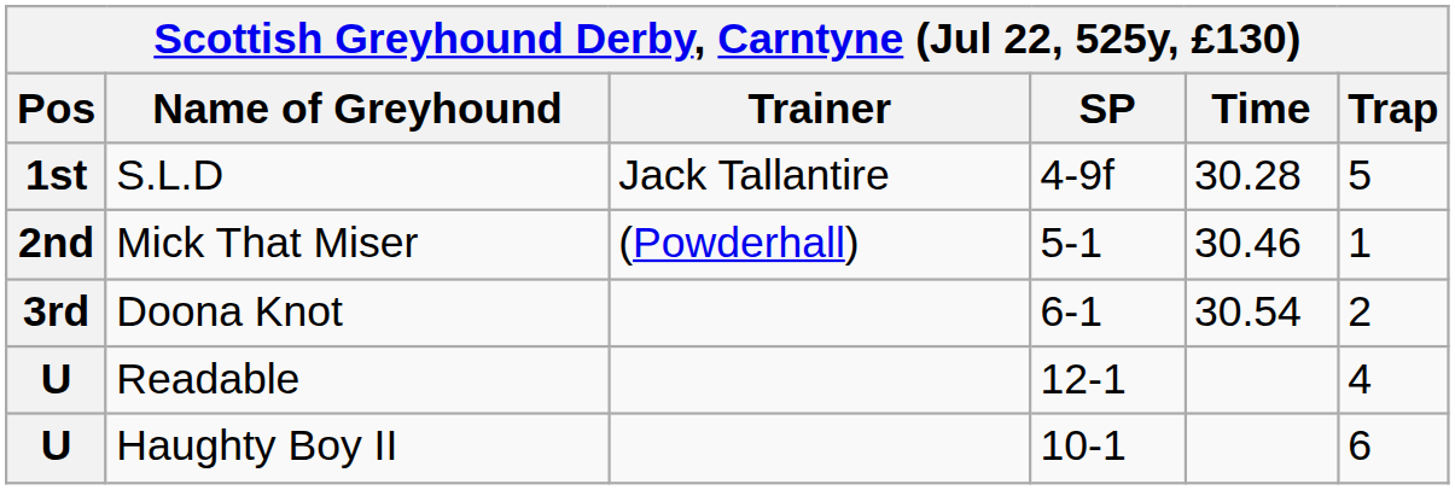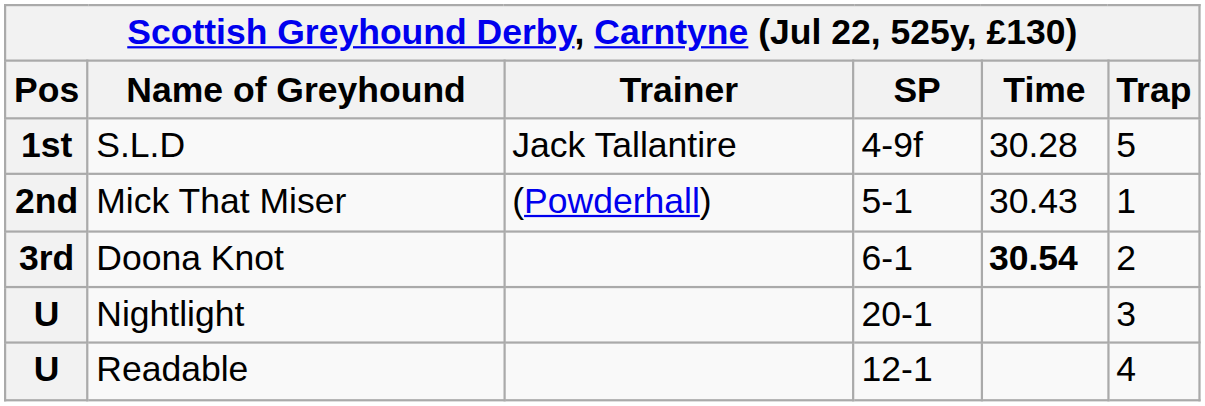 <table class="wikitable">
 <tr>
 <th colspan="6"><a href='#'>Scottish Greyhound Derby</a>, <a href='#'>Carntyne</a> (Jul 22, 525y, £130)</th>
 </tr>
 <tr>
 <th width=30>Pos</th>
 <th width=180>Name of Greyhound</th>
 <th width=150>Trainer</th>
 <th width=50>SP</th>
 <th width=50>Time</th>
 <th width=30>Trap</th>
 </tr>
 <tr>
 <th>1st</th>
 <td>S.L.D</td>
 <td>Jack Tallantire</td>
 <td>4-9f</td>
 <td>30.28</td>
 <td>5</td>
 </tr>
 <tr>
 <th>2nd</th>
 <td>Mick That Miser</td>
 <td>(<a href='#'>Powderhall</a>)</td>
 <td>5-1</td>
-<td>30.46</td>
+<td>30.43</td>
 <td>1</td>
 </tr>
 <tr>
 <th>3rd</th>
 <td>Doona Knot</td>
 <td></td>
 <td>6-1</td>
-<td>30.54</td>
+<td><strong>30.54</strong></td>
 <td>2</td>
+</tr>
+<tr>
+<th>U</th>
+<td>Nightlight</td>
+<td></td>
+<td>20-1</td>
+<td></td>
+<td>3</td>
 </tr>
 <tr>
 <th>U</th>
 <td>Readable</td>
 <td></td>
 <td>12-1</td>
 <td></td>
 <td>4</td>
 </tr>
-<tr>
-<th>U</th>
-<td>Haughty Boy II</td>
-<td></td>
-<td>10-1</td>
-<td></td>
-<td>6</td>
-</tr>
 </table>
